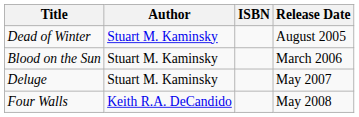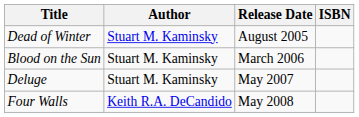 <table class="wikitable">
 <tr>
 <th>Title</th>
 <th>Author</th>
+<th>Release Date</th>
 <th>ISBN</th>
-<th>Release Date</th>
 </tr>
 <tr>
 <td><em>Dead of Winter</em></td>
 <td><a href='#'>Stuart M. Kaminsky</a></td>
+<td>August 2005</td>
 <td></td>
-<td>August 2005</td>
 </tr>
 <tr>
 <td><em>Blood on the Sun</em></td>
 <td>Stuart M. Kaminsky</td>
+<td>March 2006</td>
 <td></td>
-<td>March 2006</td>
 </tr>
 <tr>
 <td><em>Deluge</em></td>
 <td>Stuart M. Kaminsky</td>
+<td>May 2007</td>
 <td></td>
-<td>May 2007</td>
 </tr>
 <tr>
 <td><em>Four Walls</em></td>
 <td><a href='#'>Keith R.A. DeCandido</a></td>
+<td>May 2008</td>
 <td></td>
-<td>May 2008</td>
 </tr>
 </table>
